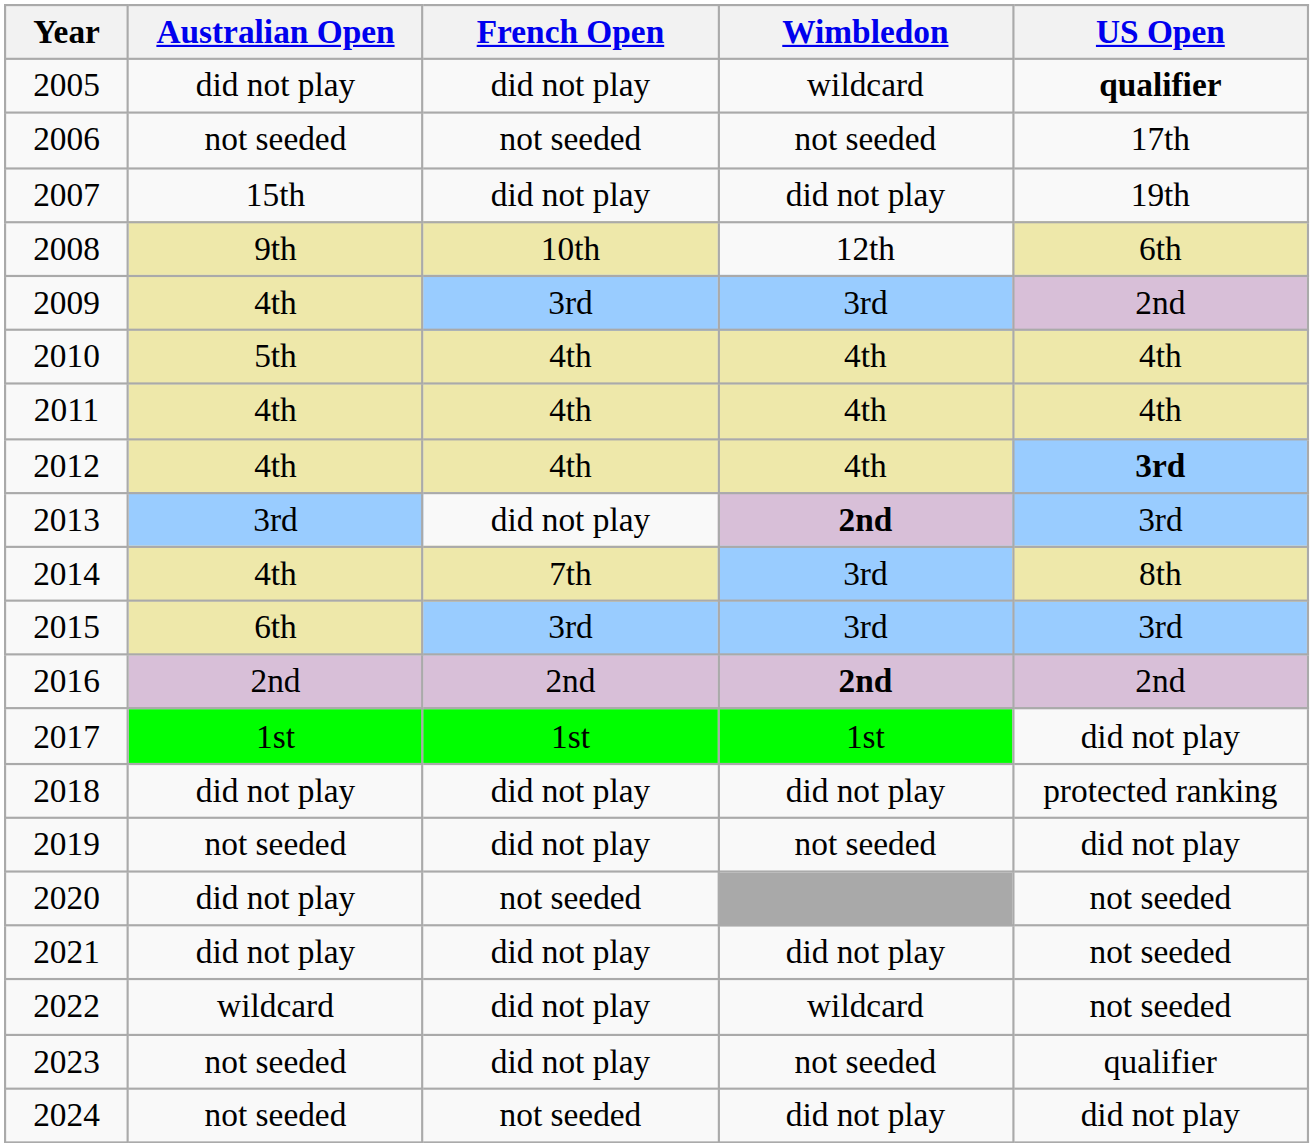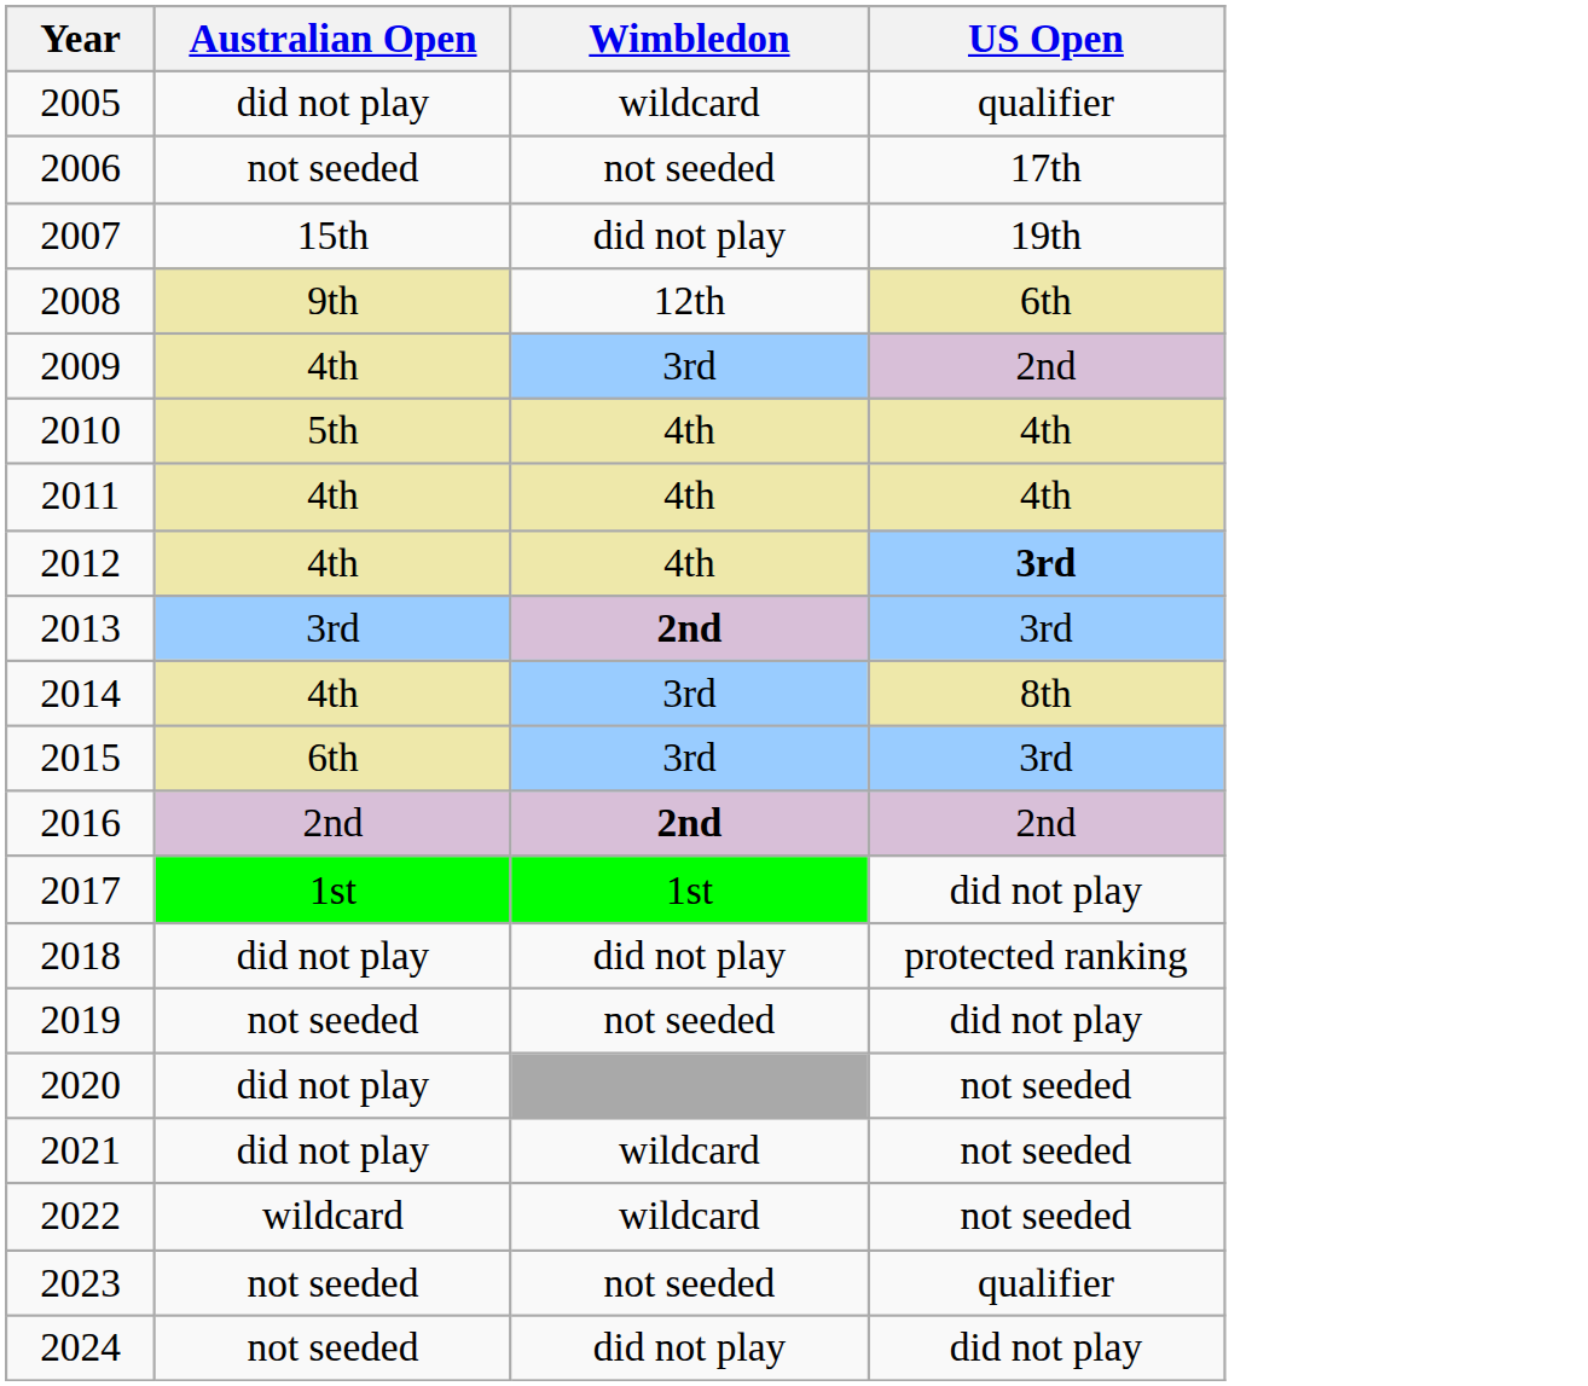 <table class=wikitable style=font-size:97%;text-align:center>
 <tr>
 <th width=50>Year</th>
 <th width=130><a href='#'>Australian Open</a></th>
-<th width=130><a href='#'>French Open</a></th>
 <th width=130><a href='#'>Wimbledon</a></th>
 <th width=130><a href='#'>US Open</a></th>
 </tr>
 <tr>
 <td>2005</td>
 <td>did not play</td>
-<td>did not play</td>
 <td>wildcard</td>
-<td><strong>qualifier</strong></td>
+<td>qualifier</td>
 </tr>
 <tr>
 <td>2006</td>
-<td>not seeded</td>
 <td>not seeded</td>
 <td>not seeded</td>
 <td>17th</td>
 </tr>
 <tr>
 <td>2007</td>
 <td>15th</td>
 <td>did not play</td>
-<td>did not play</td>
 <td>19th</td>
 </tr>
 <tr>
 <td>2008</td>
 <td bgcolor=eee8aa>9th</td>
-<td bgcolor=eee8aa>10th</td>
 <td>12th</td>
 <td bgcolor=eee8aa>6th</td>
 </tr>
 <tr>
 <td>2009</td>
 <td bgcolor=eee8aa>4th</td>
-<td style="background:#9cf;">3rd</td>
 <td style="background:#9cf;">3rd</td>
 <td bgcolor=thistle>2nd</td>
 </tr>
 <tr>
 <td>2010</td>
 <td bgcolor=eee8aa>5th</td>
 <td bgcolor=eee8aa>4th</td>
 <td bgcolor=eee8aa>4th</td>
-<td bgcolor=eee8aa>4th</td>
 </tr>
 <tr>
 <td>2011</td>
-<td bgcolor=eee8aa>4th</td>
 <td bgcolor=eee8aa>4th</td>
 <td bgcolor=eee8aa>4th</td>
 <td bgcolor=eee8aa>4th</td>
 </tr>
 <tr>
 <td>2012</td>
 <td bgcolor=eee8aa>4th</td>
 <td bgcolor=eee8aa>4th</td>
-<td bgcolor=eee8aa>4th</td>
 <td style="background:#9cf;"><strong>3rd</strong></td>
 </tr>
 <tr>
 <td>2013</td>
 <td style="background:#9cf;">3rd</td>
-<td>did not play</td>
 <td bgcolor=thistle><strong>2nd</strong></td>
 <td style="background:#9cf;">3rd</td>
 </tr>
 <tr>
 <td>2014</td>
 <td bgcolor=eee8aa>4th</td>
-<td bgcolor=eee8aa>7th</td>
 <td style="background:#9cf;">3rd</td>
 <td bgcolor=eee8aa>8th</td>
 </tr>
 <tr>
 <td>2015</td>
 <td bgcolor=eee8aa>6th</td>
 <td style="background:#9cf;">3rd</td>
 <td style="background:#9cf;">3rd</td>
-<td style="background:#9cf;">3rd</td>
 </tr>
 <tr>
 <td>2016</td>
-<td bgcolor=thistle>2nd</td>
 <td bgcolor=thistle>2nd</td>
 <td bgcolor=thistle><strong>2nd</strong></td>
 <td bgcolor=thistle>2nd</td>
 </tr>
 <tr>
 <td>2017</td>
 <td bgcolor=lime>1st</td>
 <td bgcolor=lime>1st</td>
-<td bgcolor=lime>1st</td>
 <td>did not play</td>
 </tr>
 <tr>
 <td>2018</td>
-<td>did not play</td>
 <td>did not play</td>
 <td>did not play</td>
 <td>protected ranking</td>
 </tr>
 <tr>
 <td>2019</td>
 <td>not seeded</td>
-<td>did not play</td>
 <td>not seeded</td>
 <td>did not play</td>
 </tr>
 <tr>
 <td>2020</td>
 <td>did not play</td>
-<td>not seeded</td>
 <td bgcolor="darkgray"></td>
 <td>not seeded</td>
 </tr>
 <tr>
 <td>2021</td>
 <td>did not play</td>
-<td>did not play</td>
-<td>did not play</td>
+<td>wildcard</td>
 <td>not seeded</td>
 </tr>
 <tr>
 <td>2022</td>
 <td>wildcard</td>
-<td>did not play</td>
 <td>wildcard</td>
 <td>not seeded</td>
 </tr>
 <tr>
 <td>2023</td>
 <td>not seeded</td>
-<td>did not play</td>
 <td>not seeded</td>
 <td>qualifier</td>
 </tr>
 <tr>
 <td>2024</td>
 <td>not seeded</td>
-<td>not seeded</td>
 <td>did not play</td>
 <td>did not play</td>
 </tr>
 </table>
